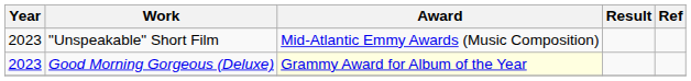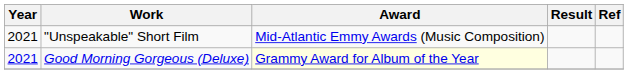 <table class="wikitable">
 <tr style="background:#ccc; text-align:center;">
 <th scope="col">Year</th>
 <th scope="col">Work</th>
 <th scope="col">Award</th>
 <th scope="col">Result</th>
 <th>Ref</th>
 </tr>
 <tr>
-<td>2023</td>
+<td>2021</td>
 <td>"Unspeakable" Short Film </td>
 <td><a href='#'>Mid-Atlantic Emmy Awards</a> (Music Composition)</td>
 <td></td>
 <td></td>
 </tr>
 <tr>
-<td><a href='#'>2023</a></td>
+<td><a href='#'>2021</a></td>
 <td><a href='#'><em>Good Morning Gorgeous (Deluxe)</em></a></td>
 <td style="background: lightyellow;"><a href='#'>Grammy Award for Album of the Year</a></td>
 <td></td>
 <td></td>
 </tr>
 <tr>
 </tr>
 </table>
